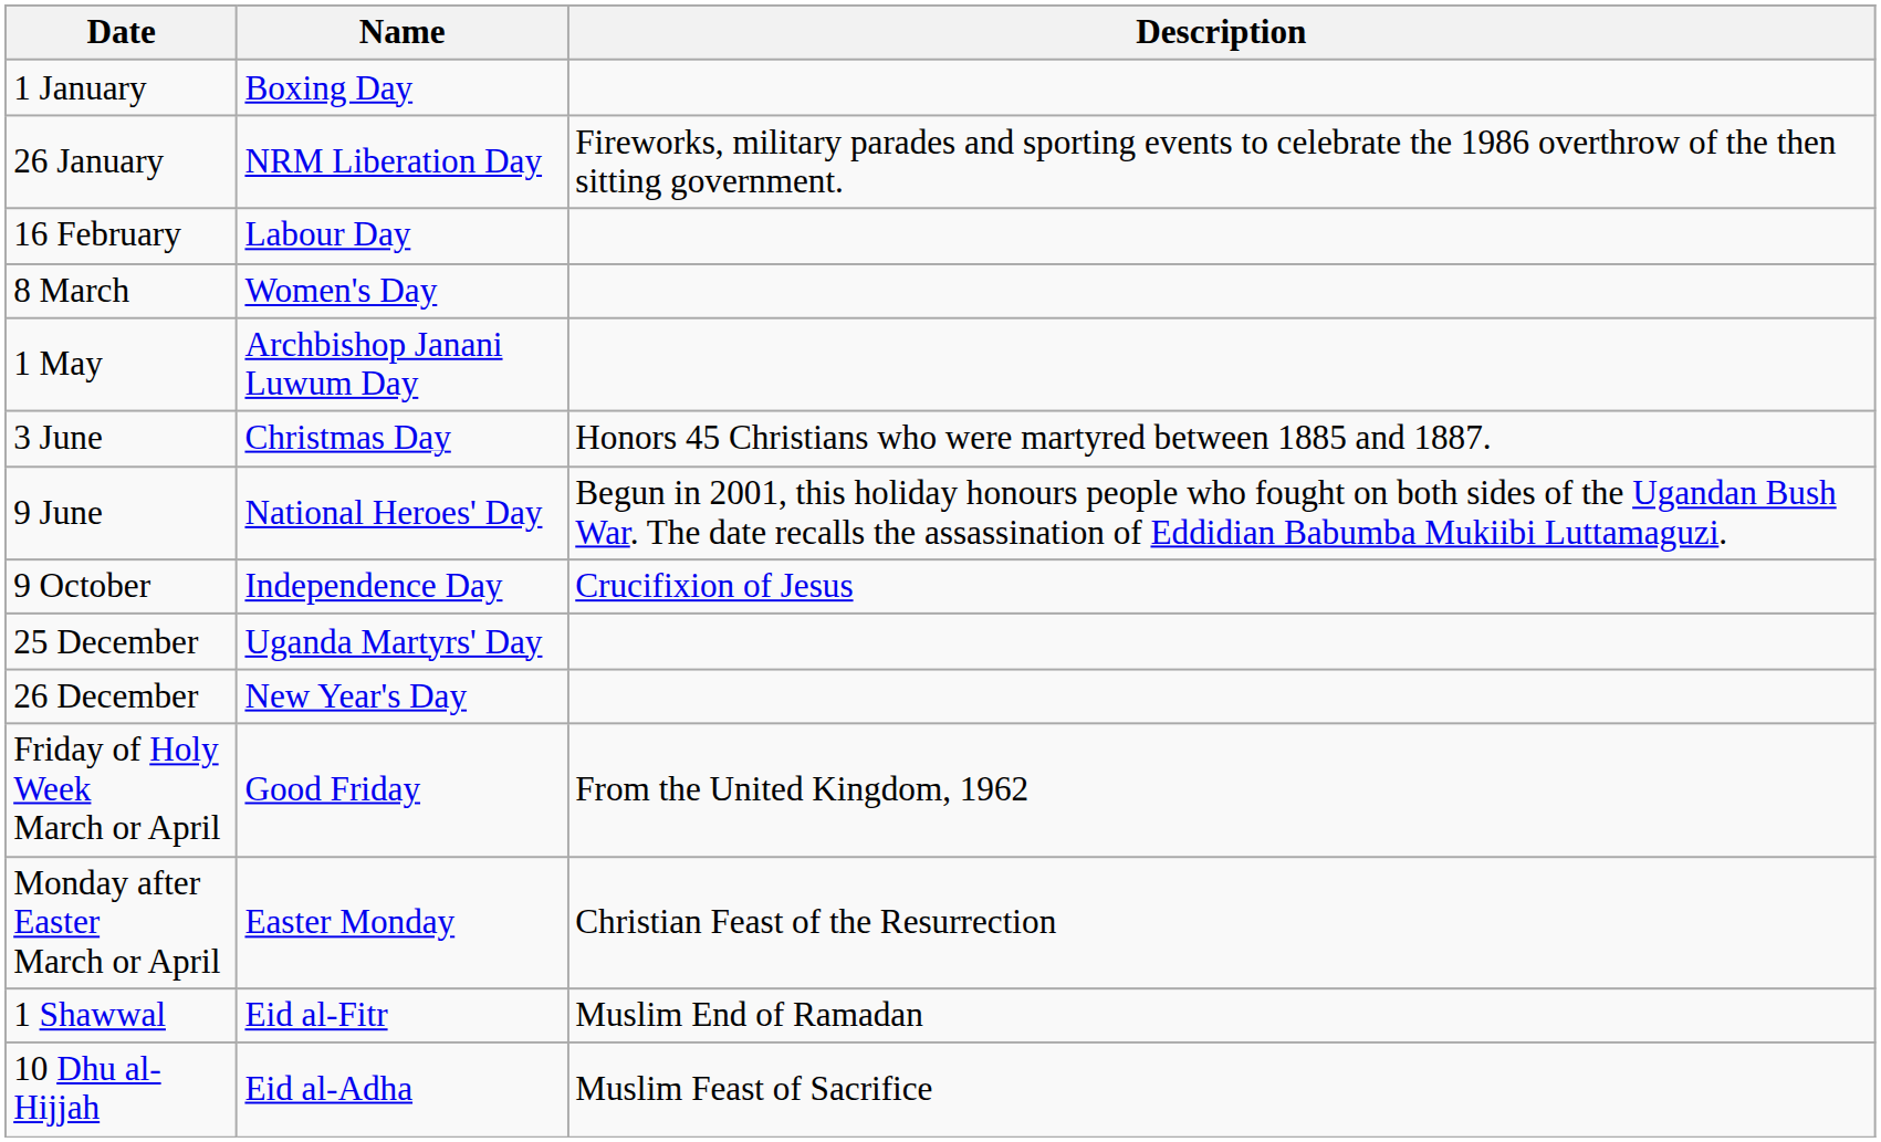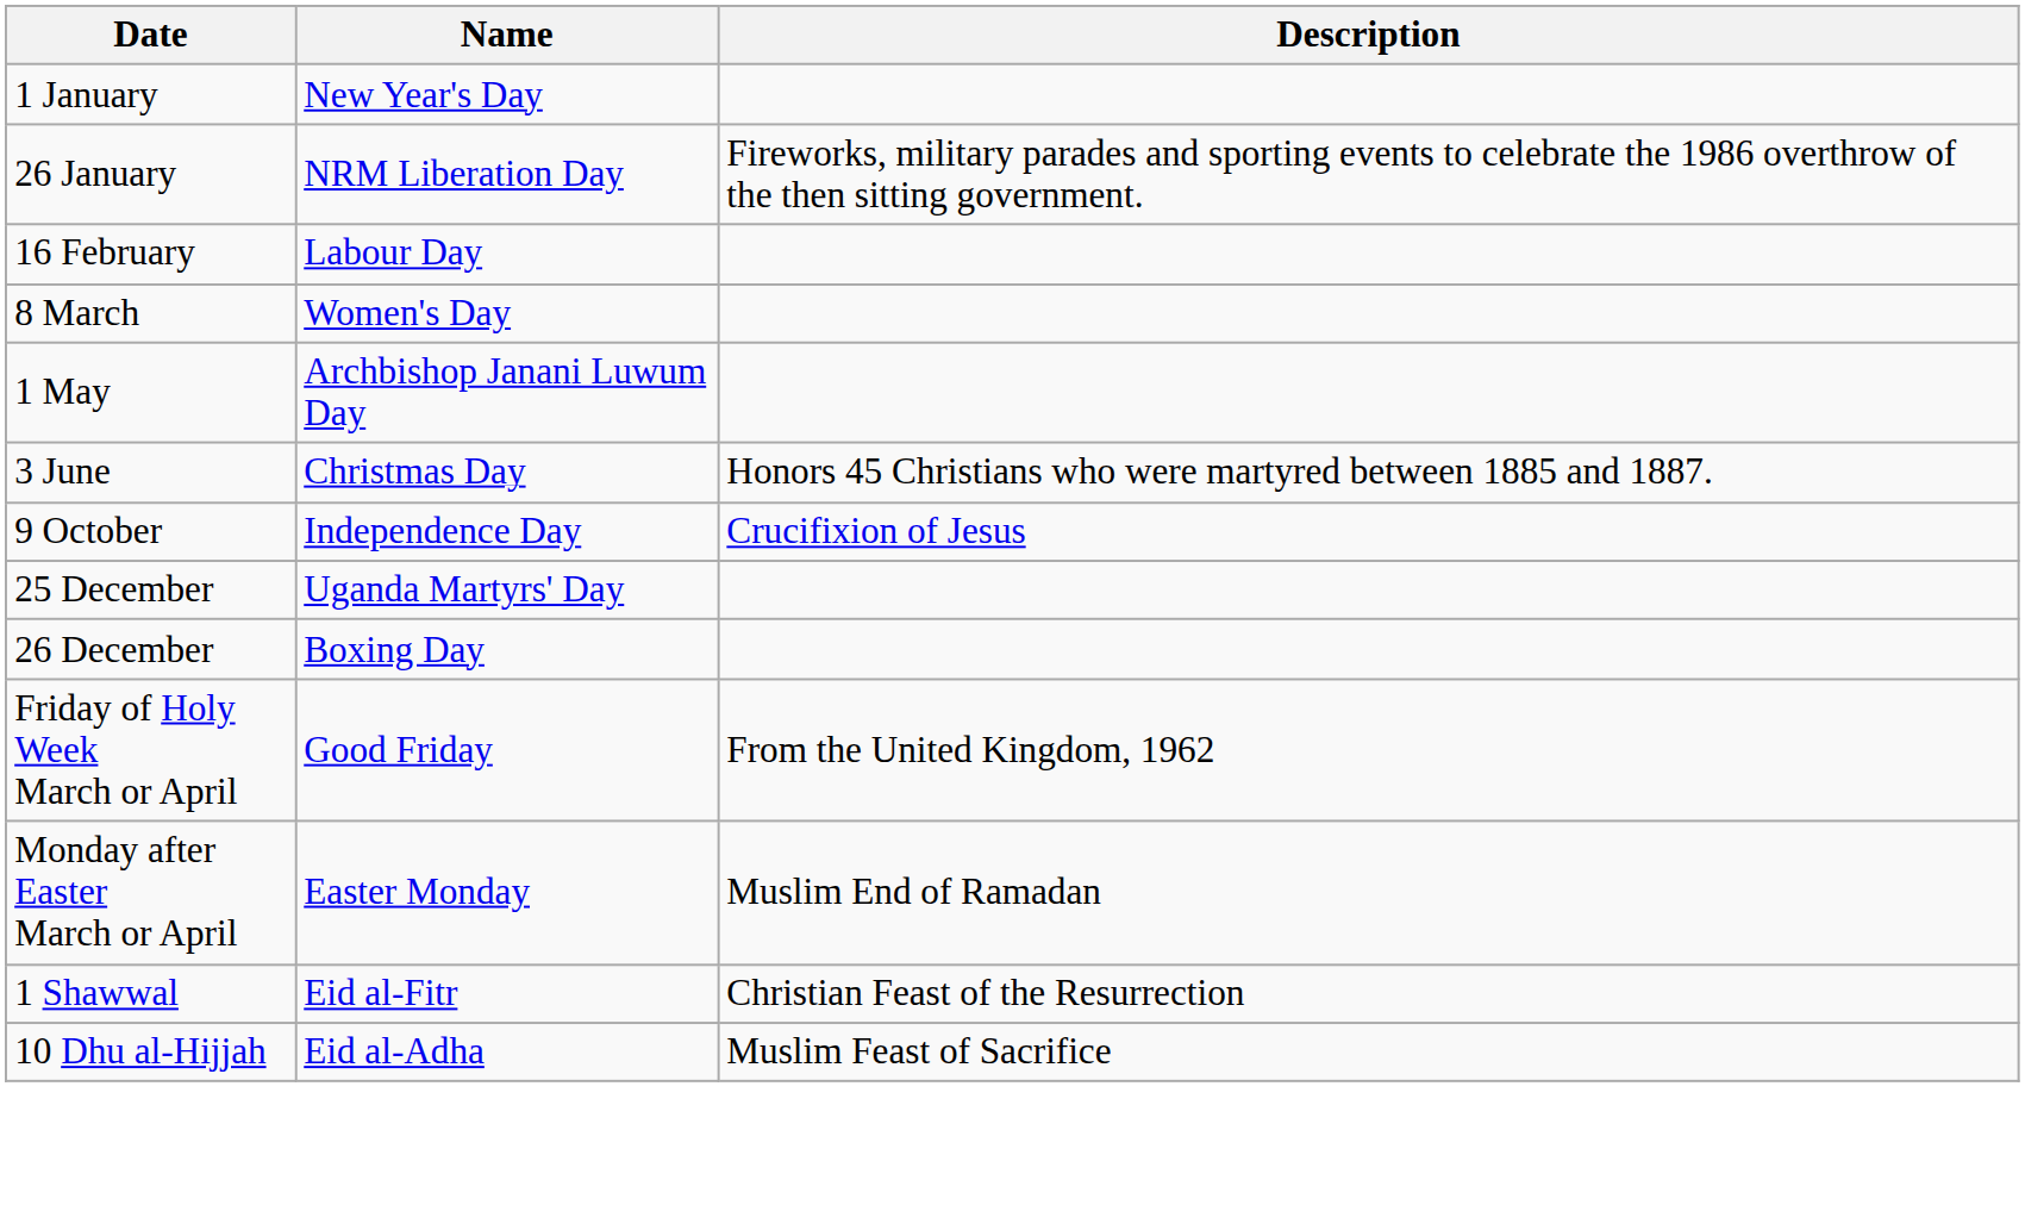 <table class="wikitable">
 <tr>
 <th>Date</th>
 <th>Name</th>
 <th>Description</th>
 </tr>
 <tr>
 <td>1 January</td>
-<td><a href='#'>Boxing Day</a></td>
+<td><a href='#'>New Year's Day</a></td>
 <td><br></td>
 </tr>
 <tr>
 <td>26 January</td>
 <td><a href='#'>NRM Liberation Day</a></td>
 <td>Fireworks, military parades and sporting events to celebrate the 1986 overthrow of the then sitting government.</td>
 </tr>
 <tr>
 <td>16 February</td>
 <td><a href='#'>Labour Day</a></td>
 <td></td>
 </tr>
 <tr>
 <td>8 March</td>
 <td><a href='#'>Women's Day</a></td>
 <td></td>
 </tr>
 <tr>
 <td>1 May</td>
 <td><a href='#'>Archbishop Janani Luwum Day</a></td>
 <td></td>
 </tr>
 <tr>
 <td>3 June</td>
 <td><a href='#'>Christmas Day</a></td>
 <td>Honors 45 Christians who were martyred between 1885 and 1887.</td>
 </tr>
 <tr>
-<td>9 June</td>
-<td><a href='#'>National Heroes' Day</a></td>
-<td>Begun in 2001, this holiday honours people who fought on both sides of the <a href='#'>Ugandan Bush War</a>. The date recalls the assassination of <a href='#'>Eddidian Babumba Mukiibi Luttamaguzi</a>.</td>
-</tr>
-<tr>
 <td>9 October</td>
 <td><a href='#'>Independence Day</a></td>
 <td><a href='#'>Crucifixion of Jesus</a></td>
 </tr>
 <tr>
 <td>25 December</td>
 <td><a href='#'>Uganda Martyrs' Day</a></td>
 <td></td>
 </tr>
 <tr>
 <td>26 December</td>
-<td><a href='#'>New Year's Day</a></td>
+<td><a href='#'>Boxing Day</a></td>
 <td></td>
 </tr>
 <tr>
 <td>Friday of <a href='#'>Holy Week</a><br>March or April</td>
 <td><a href='#'>Good Friday</a></td>
 <td>From the United Kingdom, 1962</td>
 </tr>
 <tr>
 <td>Monday after <a href='#'>Easter</a><br>March or April</td>
 <td><a href='#'>Easter Monday</a></td>
-<td>Christian Feast of the Resurrection</td>
+<td>Muslim End of Ramadan</td>
 </tr>
 <tr>
 <td>1 <a href='#'>Shawwal</a></td>
 <td><a href='#'>Eid al-Fitr</a></td>
-<td>Muslim End of Ramadan</td>
+<td>Christian Feast of the Resurrection</td>
 </tr>
 <tr>
 <td>10 <a href='#'>Dhu al-Hijjah</a></td>
 <td><a href='#'>Eid al-Adha</a></td>
 <td>Muslim Feast of Sacrifice</td>
 </tr>
 </table>
